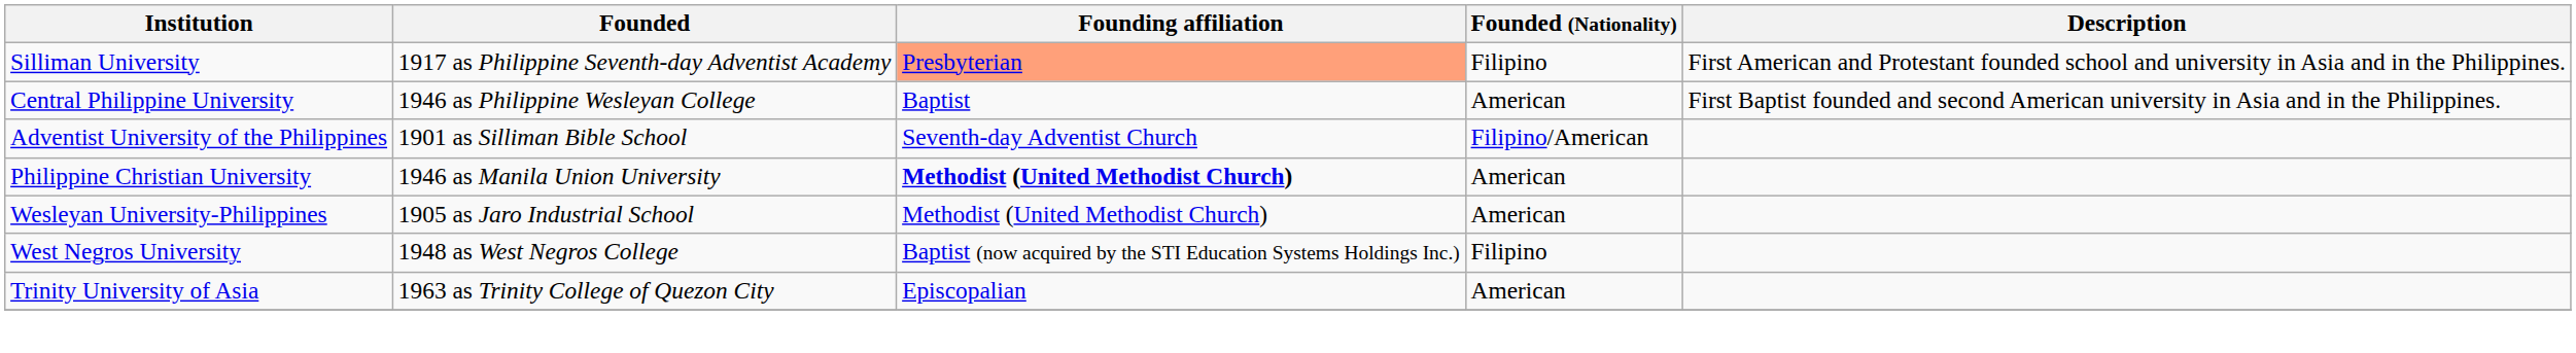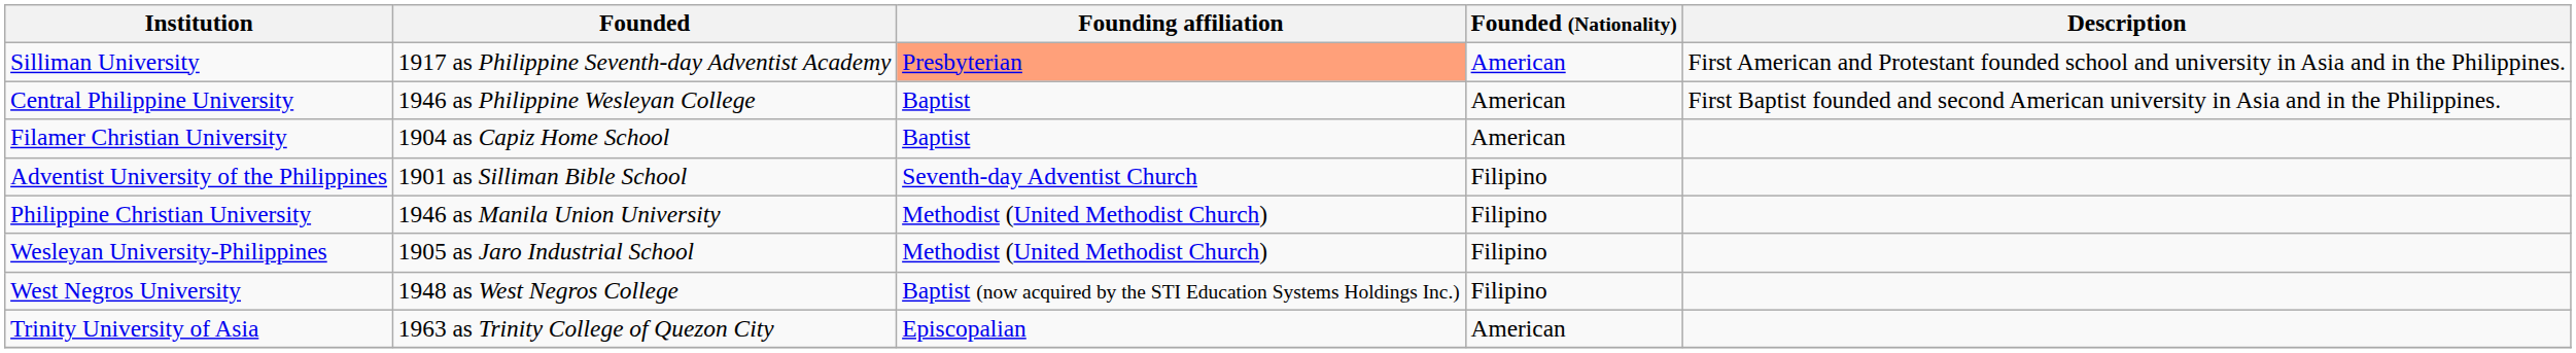 <table class="wikitable">
 <tr>
 <th>Institution</th>
 <th>Founded</th>
 <th>Founding affiliation</th>
 <th>Founded <small>(Nationality)</small></th>
 <th>Description</th>
 </tr>
 <tr>
 <td><a href='#'>Silliman University</a></td>
 <td>1917 as <em>Philippine Seventh-day Adventist Academy</em></td>
 <td style="background: lightsalmon;"><a href='#'>Presbyterian</a></td>
-<td>Filipino</td>
+<td><a href='#'>American</a></td>
 <td>First American and Protestant founded school and university in Asia and in the Philippines.</td>
 </tr>
 <tr>
 <td><a href='#'>Central Philippine University</a></td>
 <td>1946 as <em>Philippine Wesleyan College</em></td>
 <td><a href='#'>Baptist</a></td>
 <td>American</td>
 <td>First Baptist founded and second American university in Asia and in the Philippines.</td>
 </tr>
 <tr>
+<td><a href='#'>Filamer Christian University</a></td>
+<td>1904 as <em>Capiz Home School</em></td>
+<td><a href='#'>Baptist</a></td>
+<td>American</td>
+<td></td>
+</tr>
+<tr>
 <td><a href='#'>Adventist University of the Philippines</a></td>
 <td>1901 as <em>Silliman Bible School</em></td>
 <td><a href='#'>Seventh-day Adventist Church</a></td>
-<td><a href='#'>Filipino</a>/American</td>
+<td>Filipino</td>
 <td></td>
 </tr>
 <tr>
 <td><a href='#'>Philippine Christian University</a></td>
 <td>1946 as <em>Manila Union University</em></td>
-<td><strong><a href='#'>Methodist</a> (<a href='#'>United Methodist Church</a>)</strong></td>
-<td>American</td>
+<td><a href='#'>Methodist</a> (<a href='#'>United Methodist Church</a>)</td>
+<td>Filipino</td>
 <td></td>
 </tr>
 <tr>
 <td><a href='#'>Wesleyan University-Philippines</a></td>
 <td>1905 as <em>Jaro Industrial School</em></td>
 <td><a href='#'>Methodist</a> (<a href='#'>United Methodist Church</a>)</td>
-<td>American</td>
+<td>Filipino</td>
 <td></td>
 </tr>
 <tr>
 <td><a href='#'>West Negros University</a></td>
 <td>1948 as <em>West Negros College</em></td>
 <td><a href='#'>Baptist</a> <small>(now acquired by the STI Education Systems Holdings Inc.)</small></td>
 <td>Filipino</td>
 <td></td>
 </tr>
 <tr>
 <td><a href='#'>Trinity University of Asia</a></td>
 <td>1963 as <em>Trinity College of Quezon City</em></td>
 <td><a href='#'>Episcopalian</a></td>
 <td>American</td>
 <td></td>
 </tr>
 <tr>
 </tr>
 </table>
